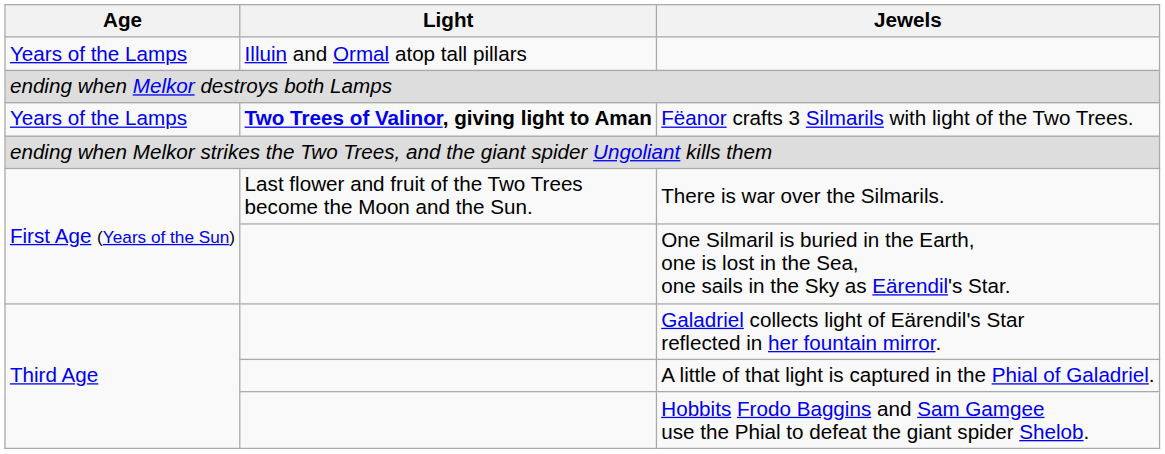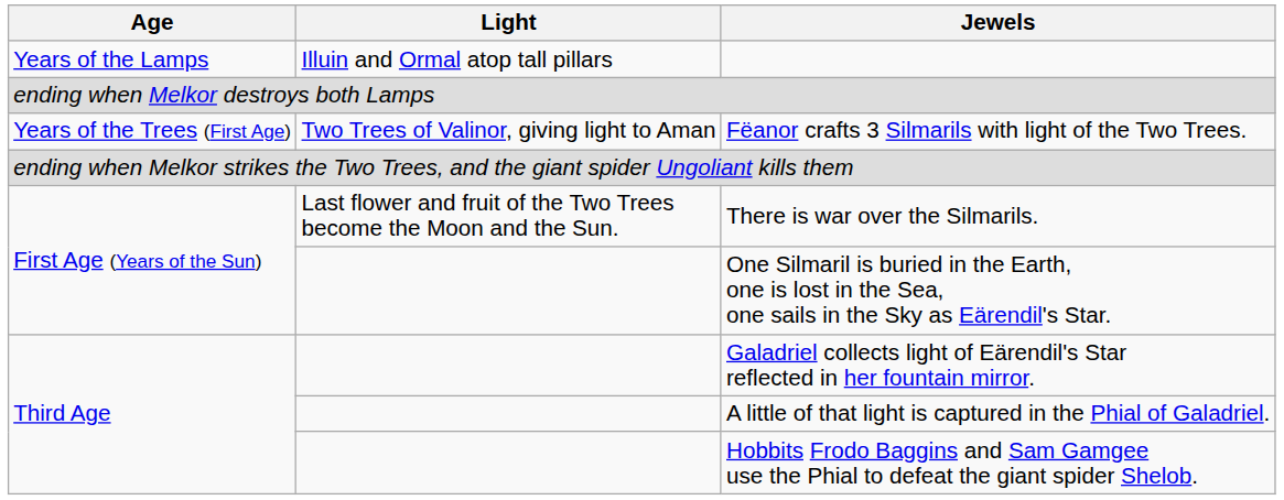 <table style="margin-left: auto; margin-right: auto; border: none;" class="wikitable">
 <tr>
 <th>Age</th>
 <th>Light</th>
 <th>Jewels</th>
 </tr>
 <tr>
 <td><a href='#'>Years of the Lamps</a></td>
 <td><a href='#'>Illuin</a> and <a href='#'>Ormal</a> atop tall pillars</td>
 <td></td>
 </tr>
 <tr>
 <td colspan=3 style="background: #dddddd;"><em>ending when <a href='#'>Melkor</a> destroys both Lamps</em></td>
 </tr>
 <tr>
-<td><a href='#'>Years of the Lamps</a></td>
-<td><strong><a href='#'>Two Trees of Valinor</a>, giving light to Aman</strong></td>
+<td><a href='#'>Years of the Trees</a> <small>(<a href='#'>First Age</a>)</small></td>
+<td><a href='#'>Two Trees of Valinor</a>, giving light to Aman</td>
 <td><a href='#'>Fëanor</a> crafts 3 <a href='#'>Silmarils</a> with light of the Two Trees.</td>
 </tr>
 <tr>
 <td colspan=3 style="background: #dddddd;"><em>ending when Melkor strikes the Two Trees, and the giant spider <a href='#'>Ungoliant</a> kills them</em></td>
 </tr>
 <tr>
 <td rowspan="2"><a href='#'>First Age</a> <small>(<a href='#'>Years of the Sun</a>)</small></td>
 <td>Last flower and fruit of the Two Trees<br>become the Moon and the Sun.</td>
 <td>There is war over the Silmarils.</td>
 </tr>
 <tr>
 <td></td>
 <td>One Silmaril is buried in the Earth,<br>one is lost in the Sea,<br>one sails in the Sky as <a href='#'>Eärendil</a>'s Star.</td>
 </tr>
 <tr>
 <td rowspan="3"><a href='#'>Third Age</a></td>
 <td></td>
 <td><a href='#'>Galadriel</a> collects light of Eärendil's Star<br>reflected in <a href='#'>her fountain mirror</a>.</td>
 </tr>
 <tr>
 <td></td>
 <td>A little of that light is captured in the <a href='#'>Phial of Galadriel</a>.</td>
 </tr>
 <tr>
 <td></td>
 <td><a href='#'>Hobbits</a> <a href='#'>Frodo Baggins</a> and <a href='#'>Sam Gamgee</a><br>use the Phial to defeat the giant spider <a href='#'>Shelob</a>.</td>
 </tr>
 </table>
